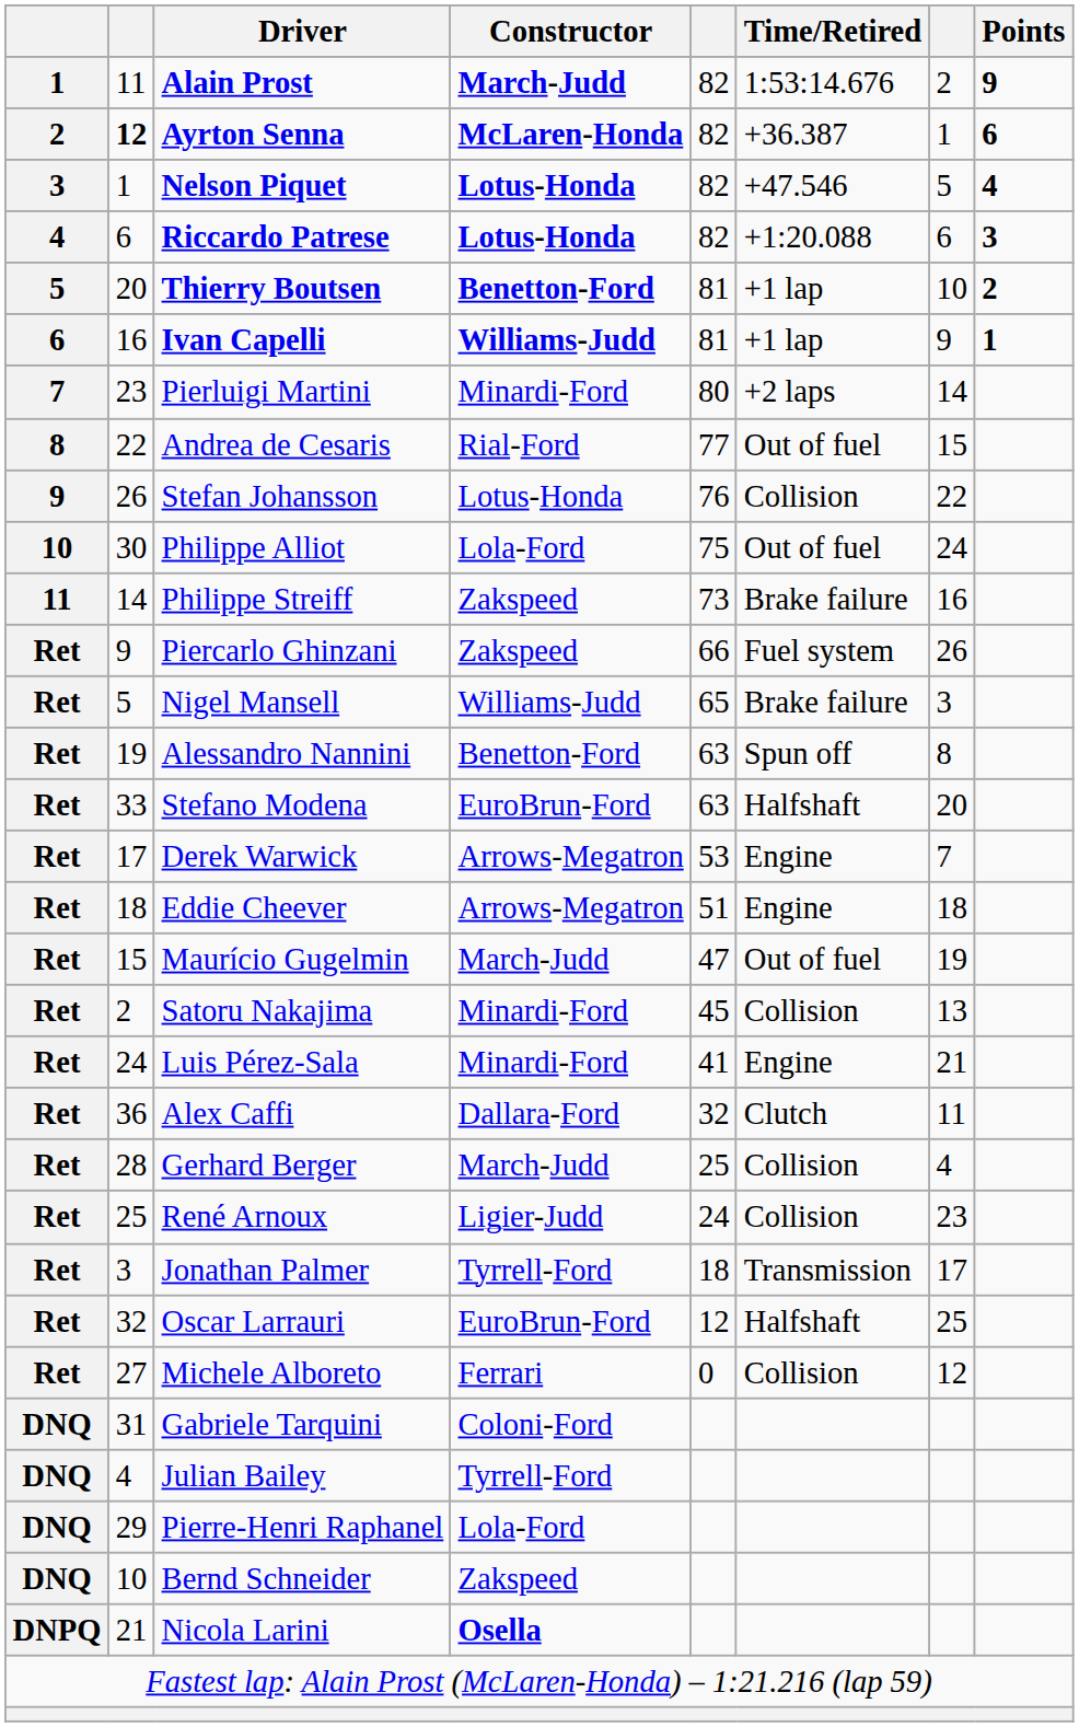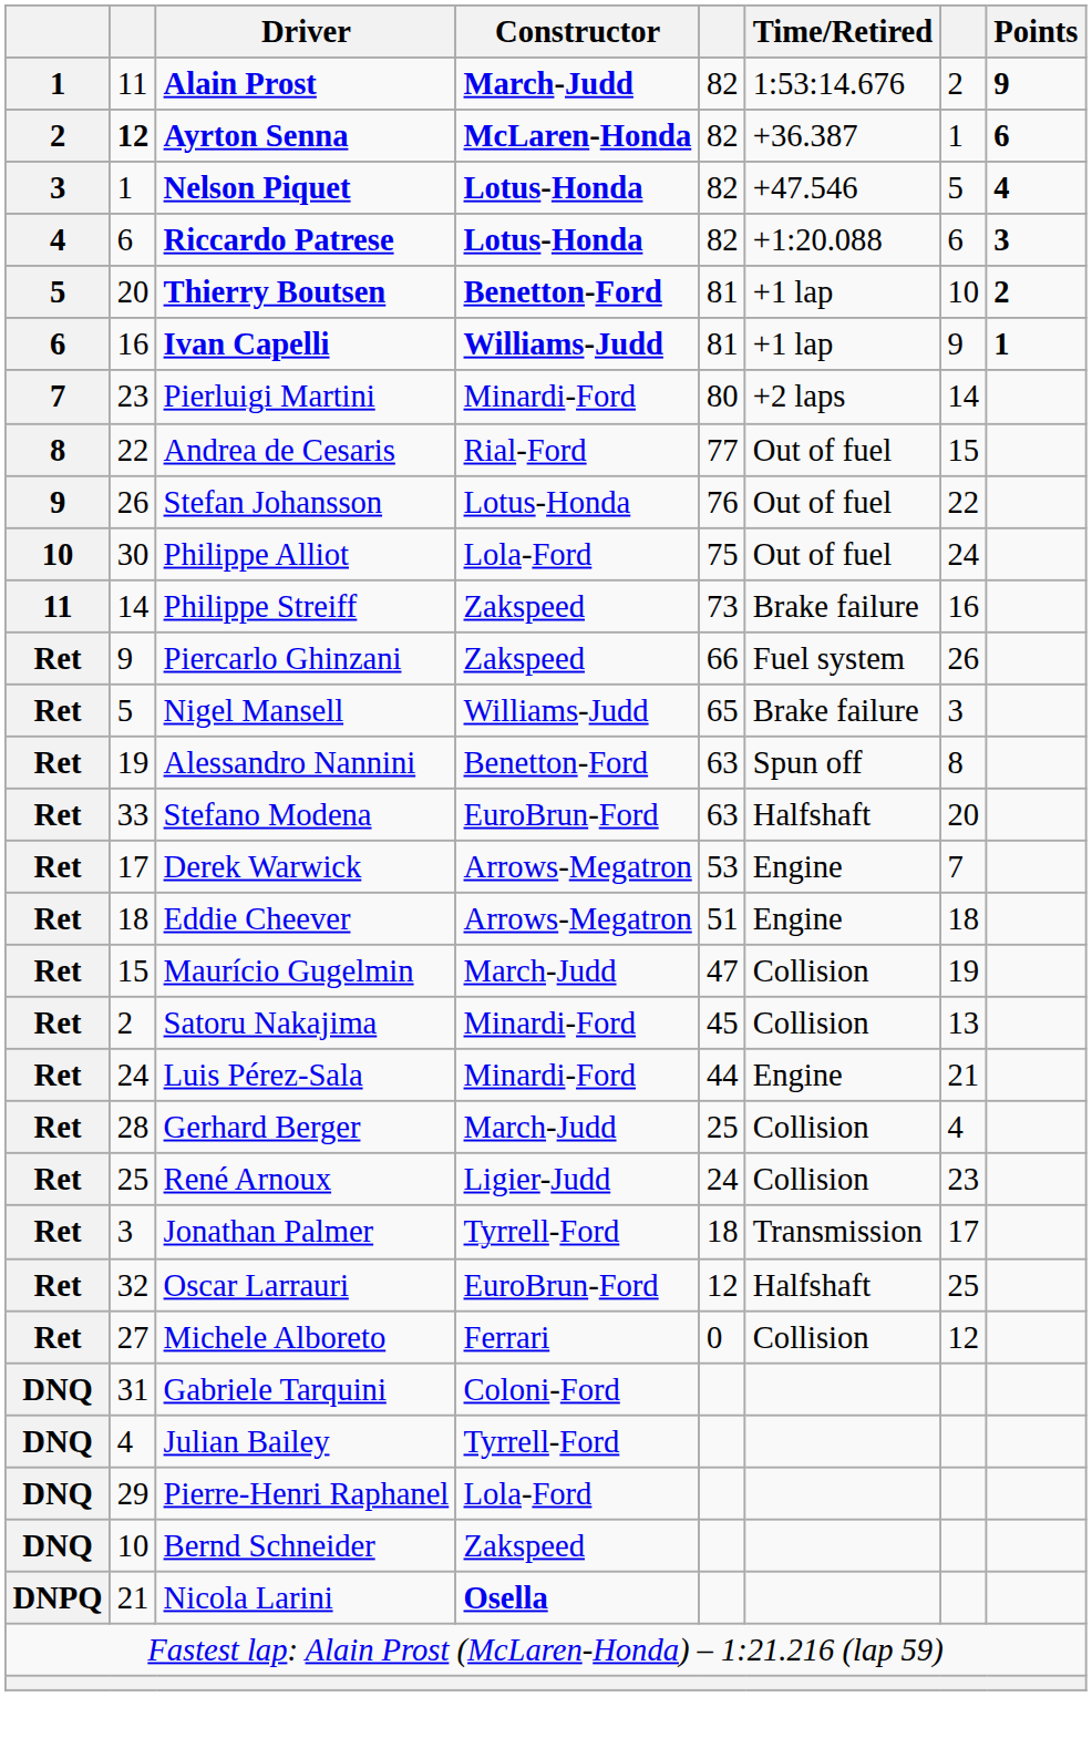 <table class="wikitable sortable" style="font-size: 95%;">
 <tr>
 <th scope="col"></th>
 <th scope="col"></th>
 <th scope="col">Driver</th>
 <th scope="col">Constructor</th>
 <th scope="col" class="unsortable"></th>
 <th scope="col" class="unsortable">Time/Retired</th>
 <th scope="col"></th>
 <th scope="col">Points</th>
 </tr>
 <tr>
 <th>1</th>
 <td>11</td>
 <td> <strong><a href='#'>Alain Prost</a></strong></td>
 <td><strong><a href='#'>March</a>-<a href='#'>Judd</a></strong></td>
 <td>82</td>
 <td>1:53:14.676</td>
 <td>2</td>
 <td><strong>9</strong></td>
 </tr>
 <tr>
 <th>2</th>
 <td><strong>12</strong></td>
 <td> <strong><a href='#'>Ayrton Senna</a></strong></td>
 <td><strong><a href='#'>McLaren</a>-<a href='#'>Honda</a></strong></td>
 <td>82</td>
 <td>+36.387</td>
 <td>1</td>
 <td><strong>6</strong></td>
 </tr>
 <tr>
 <th>3</th>
 <td>1</td>
 <td> <strong><a href='#'>Nelson Piquet</a></strong></td>
 <td><strong><a href='#'>Lotus</a>-<a href='#'>Honda</a></strong></td>
 <td>82</td>
 <td>+47.546</td>
 <td>5</td>
 <td><strong>4</strong></td>
 </tr>
 <tr>
 <th>4</th>
 <td>6</td>
 <td> <strong><a href='#'>Riccardo Patrese</a></strong></td>
 <td><strong><a href='#'>Lotus</a>-<a href='#'>Honda</a></strong></td>
 <td>82</td>
 <td>+1:20.088</td>
 <td>6</td>
 <td><strong>3</strong></td>
 </tr>
 <tr>
 <th>5</th>
 <td>20</td>
 <td> <strong><a href='#'>Thierry Boutsen</a></strong></td>
 <td><strong><a href='#'>Benetton</a>-<a href='#'>Ford</a></strong></td>
 <td>81</td>
 <td>+1 lap</td>
 <td>10</td>
 <td><strong>2</strong></td>
 </tr>
 <tr>
 <th>6</th>
 <td>16</td>
 <td> <strong><a href='#'>Ivan Capelli</a></strong></td>
 <td><strong><a href='#'>Williams</a>-<a href='#'>Judd</a></strong></td>
 <td>81</td>
 <td>+1 lap</td>
 <td>9</td>
 <td><strong>1</strong></td>
 </tr>
 <tr>
 <th>7</th>
 <td>23</td>
 <td> <a href='#'>Pierluigi Martini</a></td>
 <td><a href='#'>Minardi</a>-<a href='#'>Ford</a></td>
 <td>80</td>
 <td>+2 laps</td>
 <td>14</td>
 <td> </td>
 </tr>
 <tr>
 <th>8</th>
 <td>22</td>
 <td> <a href='#'>Andrea de Cesaris</a></td>
 <td><a href='#'>Rial</a>-<a href='#'>Ford</a></td>
 <td>77</td>
 <td>Out of fuel</td>
 <td>15</td>
 <td> </td>
 </tr>
 <tr>
 <th>9</th>
 <td>26</td>
 <td> <a href='#'>Stefan Johansson</a></td>
 <td><a href='#'>Lotus</a>-<a href='#'>Honda</a></td>
 <td>76</td>
-<td>Collision</td>
+<td>Out of fuel</td>
 <td>22</td>
 <td> </td>
 </tr>
 <tr>
 <th>10</th>
 <td>30</td>
 <td> <a href='#'>Philippe Alliot</a></td>
 <td><a href='#'>Lola</a>-<a href='#'>Ford</a></td>
 <td>75</td>
 <td>Out of fuel</td>
 <td>24</td>
 <td> </td>
 </tr>
 <tr>
 <th>11</th>
 <td>14</td>
 <td> <a href='#'>Philippe Streiff</a></td>
 <td><a href='#'>Zakspeed</a></td>
 <td>73</td>
 <td>Brake failure</td>
 <td>16</td>
 <td> </td>
 </tr>
 <tr>
 <th>Ret</th>
 <td>9</td>
 <td> <a href='#'>Piercarlo Ghinzani</a></td>
 <td><a href='#'>Zakspeed</a></td>
 <td>66</td>
 <td>Fuel system</td>
 <td>26</td>
 <td> </td>
 </tr>
 <tr>
 <th>Ret</th>
 <td>5</td>
 <td> <a href='#'>Nigel Mansell</a></td>
 <td><a href='#'>Williams</a>-<a href='#'>Judd</a></td>
 <td>65</td>
 <td>Brake failure</td>
 <td>3</td>
 <td> </td>
 </tr>
 <tr>
 <th>Ret</th>
 <td>19</td>
 <td> <a href='#'>Alessandro Nannini</a></td>
 <td><a href='#'>Benetton</a>-<a href='#'>Ford</a></td>
 <td>63</td>
 <td>Spun off</td>
 <td>8</td>
 <td> </td>
 </tr>
 <tr>
 <th>Ret</th>
 <td>33</td>
 <td> <a href='#'>Stefano Modena</a></td>
 <td><a href='#'>EuroBrun</a>-<a href='#'>Ford</a></td>
 <td>63</td>
 <td>Halfshaft</td>
 <td>20</td>
 <td> </td>
 </tr>
 <tr>
 <th>Ret</th>
 <td>17</td>
 <td> <a href='#'>Derek Warwick</a></td>
 <td><a href='#'>Arrows</a>-<a href='#'>Megatron</a></td>
 <td>53</td>
 <td>Engine</td>
 <td>7</td>
 <td> </td>
 </tr>
 <tr>
 <th>Ret</th>
 <td>18</td>
 <td> <a href='#'>Eddie Cheever</a></td>
 <td><a href='#'>Arrows</a>-<a href='#'>Megatron</a></td>
 <td>51</td>
 <td>Engine</td>
 <td>18</td>
 <td> </td>
 </tr>
 <tr>
 <th>Ret</th>
 <td>15</td>
 <td> <a href='#'>Maurício Gugelmin</a></td>
 <td><a href='#'>March</a>-<a href='#'>Judd</a></td>
 <td>47</td>
-<td>Out of fuel</td>
+<td>Collision</td>
 <td>19</td>
 <td> </td>
 </tr>
 <tr>
 <th>Ret</th>
 <td>2</td>
 <td> <a href='#'>Satoru Nakajima</a></td>
 <td><a href='#'>Minardi</a>-<a href='#'>Ford</a></td>
 <td>45</td>
 <td>Collision</td>
 <td>13</td>
 <td> </td>
 </tr>
 <tr>
 <th>Ret</th>
 <td>24</td>
 <td> <a href='#'>Luis Pérez-Sala</a></td>
 <td><a href='#'>Minardi</a>-<a href='#'>Ford</a></td>
-<td>41</td>
+<td>44</td>
 <td>Engine</td>
 <td>21</td>
-<td> </td>
-</tr>
-<tr>
-<th>Ret</th>
-<td>36</td>
-<td> <a href='#'>Alex Caffi</a></td>
-<td><a href='#'>Dallara</a>-<a href='#'>Ford</a></td>
-<td>32</td>
-<td>Clutch</td>
-<td>11</td>
 <td> </td>
 </tr>
 <tr>
 <th>Ret</th>
 <td>28</td>
 <td> <a href='#'>Gerhard Berger</a></td>
 <td><a href='#'>March</a>-<a href='#'>Judd</a></td>
 <td>25</td>
 <td>Collision</td>
 <td>4</td>
 <td> </td>
 </tr>
 <tr>
 <th>Ret</th>
 <td>25</td>
 <td> <a href='#'>René Arnoux</a></td>
 <td><a href='#'>Ligier</a>-<a href='#'>Judd</a></td>
 <td>24</td>
 <td>Collision</td>
 <td>23</td>
 <td> </td>
 </tr>
 <tr>
 <th>Ret</th>
 <td>3</td>
 <td> <a href='#'>Jonathan Palmer</a></td>
 <td><a href='#'>Tyrrell</a>-<a href='#'>Ford</a></td>
 <td>18</td>
 <td>Transmission</td>
 <td>17</td>
 <td> </td>
 </tr>
 <tr>
 <th>Ret</th>
 <td>32</td>
 <td> <a href='#'>Oscar Larrauri</a></td>
 <td><a href='#'>EuroBrun</a>-<a href='#'>Ford</a></td>
 <td>12</td>
 <td>Halfshaft</td>
 <td>25</td>
 <td> </td>
 </tr>
 <tr>
 <th>Ret</th>
 <td>27</td>
 <td> <a href='#'>Michele Alboreto</a></td>
 <td><a href='#'>Ferrari</a></td>
 <td>0</td>
 <td>Collision</td>
 <td>12</td>
 <td> </td>
 </tr>
 <tr>
 <th>DNQ</th>
 <td>31</td>
 <td> <a href='#'>Gabriele Tarquini</a></td>
 <td><a href='#'>Coloni</a>-<a href='#'>Ford</a></td>
 <td> </td>
 <td></td>
 <td></td>
 <td> </td>
 </tr>
 <tr>
 <th>DNQ</th>
 <td>4</td>
 <td> <a href='#'>Julian Bailey</a></td>
 <td><a href='#'>Tyrrell</a>-<a href='#'>Ford</a></td>
 <td> </td>
 <td></td>
 <td></td>
 <td> </td>
 </tr>
 <tr>
 <th>DNQ</th>
 <td>29</td>
 <td> <a href='#'>Pierre-Henri Raphanel</a></td>
 <td><a href='#'>Lola</a>-<a href='#'>Ford</a></td>
 <td> </td>
 <td></td>
 <td></td>
 <td> </td>
 </tr>
 <tr>
 <th>DNQ</th>
 <td>10</td>
 <td> <a href='#'>Bernd Schneider</a></td>
 <td><a href='#'>Zakspeed</a></td>
 <td> </td>
 <td></td>
 <td></td>
 <td> </td>
 </tr>
 <tr>
 <th>DNPQ</th>
 <td>21</td>
 <td> <a href='#'>Nicola Larini</a></td>
 <td><strong><a href='#'>Osella</a></strong></td>
 <td> </td>
 <td></td>
 <td></td>
 <td> </td>
 </tr>
 <tr class="sortbottom">
 <td colspan="8" align="center"><em><a href='#'>Fastest lap</a>:  <a href='#'>Alain Prost</a> (<a href='#'>McLaren</a>-<a href='#'>Honda</a>) – 1:21.216 (lap 59)</em></td>
 </tr>
 <tr>
 <th colspan="8"></th>
 </tr>
 </table>
